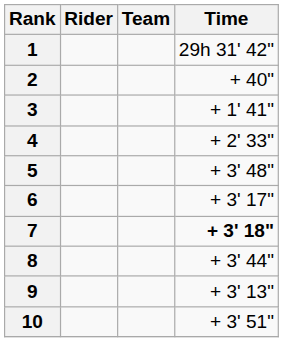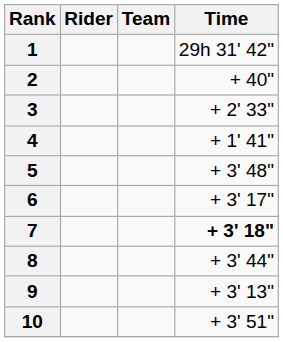 <table class="wikitable" margin-bottom:0;">
 <tr>
 <th scope="col">Rank</th>
 <th scope="col">Rider</th>
 <th scope="col">Team</th>
 <th scope="col">Time</th>
 </tr>
 <tr>
 <th scope="row">1</th>
 <td> </td>
 <td></td>
 <td align="right">29h 31' 42"</td>
 </tr>
 <tr>
 <th scope="row">2</th>
 <td> </td>
 <td></td>
 <td align="right">+ 40"</td>
 </tr>
 <tr>
 <th scope="row">3</th>
 <td></td>
 <td></td>
-<td align="right">+ 1' 41"</td>
+<td align="right">+ 2' 33"</td>
 </tr>
 <tr>
 <th scope="row">4</th>
 <td></td>
 <td></td>
-<td align="right">+ 2' 33"</td>
+<td align="right">+ 1' 41"</td>
 </tr>
 <tr>
 <th scope="row">5</th>
 <td></td>
 <td></td>
 <td align="right">+ 3' 48"</td>
 </tr>
 <tr>
 <th scope="row">6</th>
 <td></td>
 <td></td>
 <td align="right">+ 3' 17"</td>
 </tr>
 <tr>
 <th scope="row">7</th>
 <td></td>
 <td></td>
 <td align="right"><strong>+ 3' 18"</strong></td>
 </tr>
 <tr>
 <th scope="row">8</th>
 <td></td>
 <td></td>
 <td align="right">+ 3' 44"</td>
 </tr>
 <tr>
 <th scope="row">9</th>
 <td></td>
 <td></td>
 <td align="right">+ 3' 13"</td>
 </tr>
 <tr>
 <th scope="row">10</th>
 <td> </td>
 <td></td>
 <td align="right">+ 3' 51"</td>
 </tr>
 <tr>
 </tr>
 </table>
